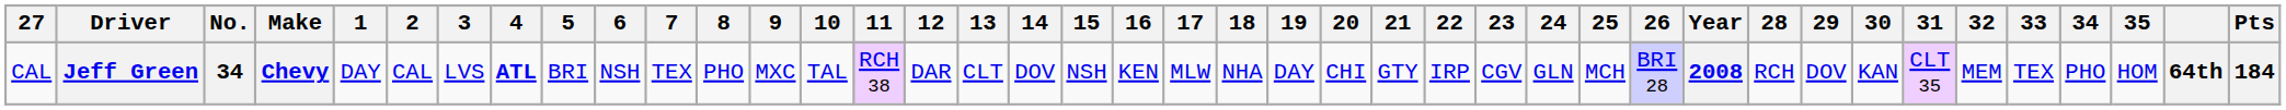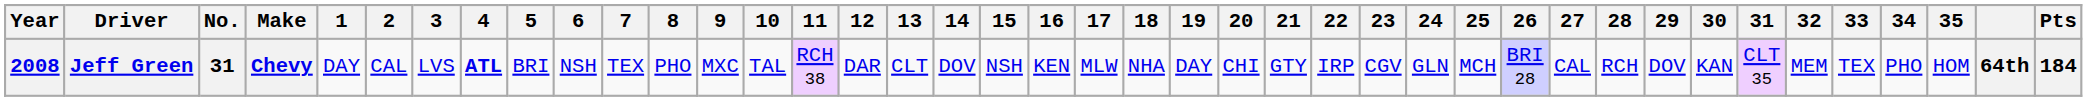 <table class="wikitable" style="text-align:center; font-size:75%">
 <tr>
-<th>27</th>
+<th>Year</th>
 <th>Driver</th>
 <th>No.</th>
 <th>Make</th>
 <th>1</th>
 <th>2</th>
 <th>3</th>
 <th>4</th>
 <th>5</th>
 <th>6</th>
 <th>7</th>
 <th>8</th>
 <th>9</th>
 <th>10</th>
 <th>11</th>
 <th>12</th>
 <th>13</th>
 <th>14</th>
 <th>15</th>
 <th>16</th>
 <th>17</th>
 <th>18</th>
 <th>19</th>
 <th>20</th>
 <th>21</th>
 <th>22</th>
 <th>23</th>
 <th>24</th>
 <th>25</th>
 <th>26</th>
-<th>Year</th>
+<th>27</th>
 <th>28</th>
 <th>29</th>
 <th>30</th>
 <th>31</th>
 <th>32</th>
 <th>33</th>
 <th>34</th>
 <th>35</th>
 <th></th>
 <th>Pts</th>
 </tr>
 <tr>
-<td><a href='#'>CAL</a></td>
+<th><a href='#'>2008</a></th>
 <th><a href='#'>Jeff Green</a></th>
-<th>34</th>
+<th>31</th>
 <th><a href='#'>Chevy</a></th>
 <td><a href='#'>DAY</a></td>
 <td><a href='#'>CAL</a></td>
 <td><a href='#'>LVS</a></td>
 <td><strong><a href='#'>ATL</a></strong></td>
 <td><a href='#'>BRI</a></td>
 <td><a href='#'>NSH</a></td>
 <td><a href='#'>TEX</a></td>
 <td><a href='#'>PHO</a></td>
 <td><a href='#'>MXC</a></td>
 <td><a href='#'>TAL</a></td>
 <td style="background:#EFCFFF;"><a href='#'>RCH</a><br><small>38</small></td>
 <td><a href='#'>DAR</a></td>
 <td><a href='#'>CLT</a></td>
 <td><a href='#'>DOV</a></td>
 <td><a href='#'>NSH</a></td>
 <td><a href='#'>KEN</a></td>
 <td><a href='#'>MLW</a></td>
 <td><a href='#'>NHA</a></td>
 <td><a href='#'>DAY</a></td>
 <td><a href='#'>CHI</a></td>
 <td><a href='#'>GTY</a></td>
 <td><a href='#'>IRP</a></td>
 <td><a href='#'>CGV</a></td>
 <td><a href='#'>GLN</a></td>
 <td><a href='#'>MCH</a></td>
 <td style="background:#CFCFFF;"><a href='#'>BRI</a><br><small>28</small></td>
-<th><a href='#'>2008</a></th>
+<td><a href='#'>CAL</a></td>
 <td><a href='#'>RCH</a></td>
 <td><a href='#'>DOV</a></td>
 <td><a href='#'>KAN</a></td>
 <td style="background:#EFCFFF;"><a href='#'>CLT</a><br><small>35</small></td>
 <td><a href='#'>MEM</a></td>
 <td><a href='#'>TEX</a></td>
 <td><a href='#'>PHO</a></td>
 <td><a href='#'>HOM</a></td>
 <th>64th</th>
 <th>184</th>
 </tr>
 </table>
